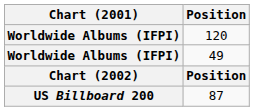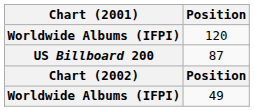 <table class="wikitable plainrowheaders" style="text-align:center">
 <tr>
 <th scope="col">Chart (2001)</th>
 <th scope="col">Position</th>
 </tr>
 <tr>
 <th scope="row">Worldwide Albums (IFPI)</th>
 <td>120</td>
 </tr>
 <tr>
-<th scope="row">Worldwide Albums (IFPI)</th>
-<td>49</td>
+<th scope="row">US <em>Billboard</em> 200</th>
+<td>87</td>
 </tr>
 <tr>
 <th scope="col">Chart (2002)</th>
 <th scope="col">Position</th>
 </tr>
 <tr>
-<th scope="row">US <em>Billboard</em> 200</th>
-<td>87</td>
+<th scope="row">Worldwide Albums (IFPI)</th>
+<td>49</td>
 </tr>
 </table>
